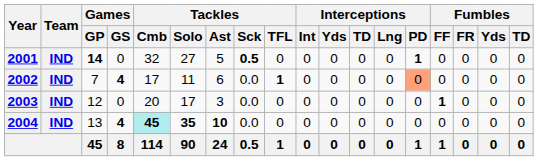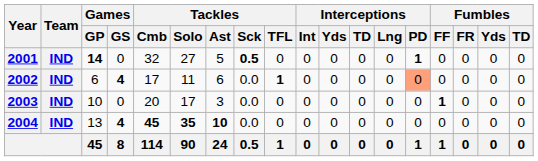 <table class="wikitable" style="text-align:center">
 <tr>
 <th rowspan="2">Year</th>
 <th rowspan="2">Team</th>
 <th colspan="2">Games</th>
 <th colspan="5">Tackles</th>
 <th colspan="5">Interceptions</th>
 <th colspan="4">Fumbles</th>
 </tr>
 <tr>
 <th>GP</th>
 <th>GS</th>
 <th>Cmb</th>
 <th>Solo</th>
 <th>Ast</th>
 <th>Sck</th>
 <th>TFL</th>
 <th>Int</th>
 <th>Yds</th>
 <th>TD</th>
 <th>Lng</th>
 <th>PD</th>
 <th>FF</th>
 <th>FR</th>
 <th>Yds</th>
 <th>TD</th>
 </tr>
 <tr>
 <th><a href='#'>2001</a></th>
 <th><a href='#'>IND</a></th>
 <td><strong>14</strong></td>
 <td>0</td>
 <td>32</td>
 <td>27</td>
 <td>5</td>
 <td><strong>0.5</strong></td>
 <td>0</td>
 <td>0</td>
 <td>0</td>
 <td>0</td>
 <td>0</td>
 <td><strong>1</strong></td>
 <td>0</td>
 <td>0</td>
 <td>0</td>
 <td>0</td>
 </tr>
 <tr>
 <th><a href='#'>2002</a></th>
 <th><a href='#'>IND</a></th>
-<td>7</td>
+<td>6</td>
 <td><strong>4</strong></td>
 <td>17</td>
 <td>11</td>
 <td>6</td>
 <td>0.0</td>
 <td><strong>1</strong></td>
 <td>0</td>
 <td>0</td>
 <td>0</td>
 <td>0</td>
 <td style="background: lightsalmon;">0</td>
 <td>0</td>
 <td>0</td>
 <td>0</td>
 <td>0</td>
 </tr>
 <tr>
 <th><a href='#'>2003</a></th>
 <th><a href='#'>IND</a></th>
-<td>12</td>
+<td>10</td>
 <td>0</td>
 <td>20</td>
 <td>17</td>
 <td>3</td>
 <td>0.0</td>
 <td>0</td>
 <td>0</td>
 <td>0</td>
 <td>0</td>
 <td>0</td>
 <td>0</td>
 <td><strong>1</strong></td>
 <td>0</td>
 <td>0</td>
 <td>0</td>
 </tr>
 <tr>
 <th><a href='#'>2004</a></th>
 <th><a href='#'>IND</a></th>
 <td>13</td>
 <td><strong>4</strong></td>
-<td style="background: paleturquoise;"><strong>45</strong></td>
+<td><strong>45</strong></td>
 <td><strong>35</strong></td>
 <td><strong>10</strong></td>
 <td>0.0</td>
 <td>0</td>
 <td>0</td>
 <td>0</td>
 <td>0</td>
 <td>0</td>
 <td>0</td>
 <td>0</td>
 <td>0</td>
 <td>0</td>
 <td>0</td>
 </tr>
 <tr>
 <th colspan="2"></th>
 <th>45</th>
 <th>8</th>
 <th>114</th>
 <th>90</th>
 <th>24</th>
 <th>0.5</th>
 <th>1</th>
 <th>0</th>
 <th>0</th>
 <th>0</th>
 <th>0</th>
 <th>1</th>
 <th>1</th>
 <th>0</th>
 <th>0</th>
 <th>0</th>
 </tr>
 </table>
